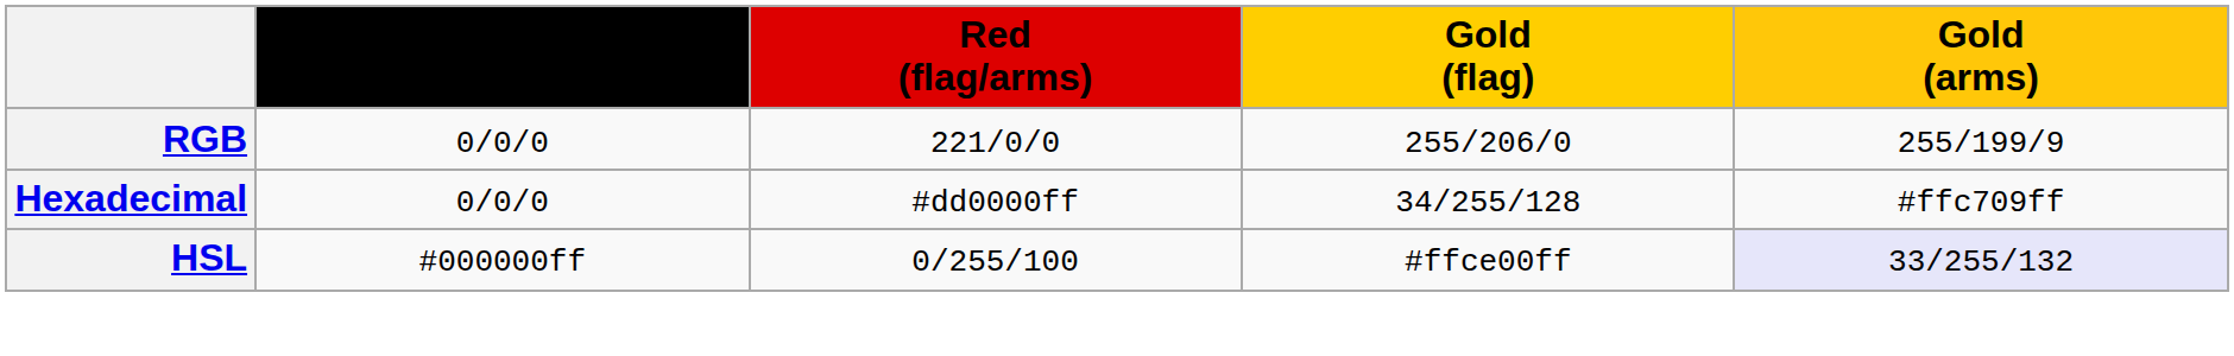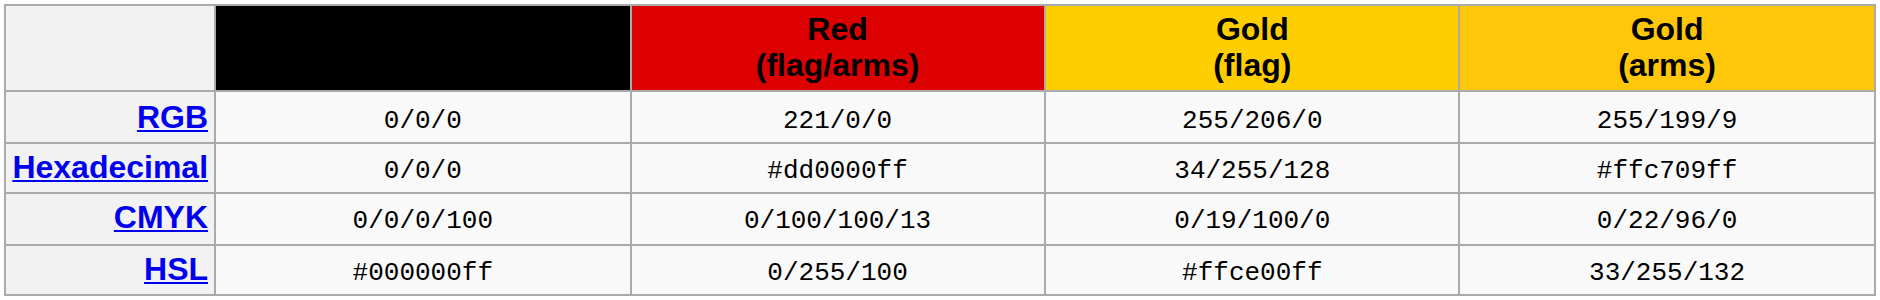 <table class="wikitable" style="text-align:center;">
 <tr>
 <th>  </th>
 <th style="background:#000000ff; width:200px"><span>Black<br>(flag/arms)</span></th>
 <th style="background:#dd0000ff; width:200px"><span>Red<br>(flag/arms)</span></th>
 <th style="background:#ffce00ff; width:200px"><span>Gold<br>(flag)</span></th>
 <th style="background:#ffc709ff; width:200px"><span>Gold<br>(arms)</span></th>
 </tr>
 <tr>
 <td style="background:#F2F2F2; text-align:right"><strong><a href='#'>RGB</a></strong></td>
 <td><code>0/0/0</code></td>
 <td><code>221/0/0</code></td>
 <td><code>255/206/0</code></td>
 <td><code>255/199/9</code></td>
 </tr>
 <tr>
 <td style="background:#F2F2F2; text-align:right"><strong><a href='#'>Hexadecimal</a></strong></td>
 <td><code>0/0/0</code></td>
 <td><code>#dd0000ff</code></td>
 <td><code>34/255/128</code></td>
 <td><code>#ffc709ff</code></td>
 </tr>
 <tr>
+<td style="background:#F2F2F2; text-align:right"><strong><a href='#'>CMYK</a></strong></td>
+<td><code>0/0/0/100</code></td>
+<td><code>0/100/100/13</code></td>
+<td><code>0/19/100/0</code></td>
+<td><code>0/22/96/0</code></td>
+</tr>
+<tr>
 <td style="background:#F2F2F2; text-align:right"><strong><a href='#'>HSL</a></strong></td>
 <td><code>#000000ff</code></td>
 <td><code>0/255/100</code></td>
 <td><code>#ffce00ff</code></td>
-<td style="background: lavender;"><code>33/255/132</code></td>
+<td><code>33/255/132</code></td>
 </tr>
 </table>
